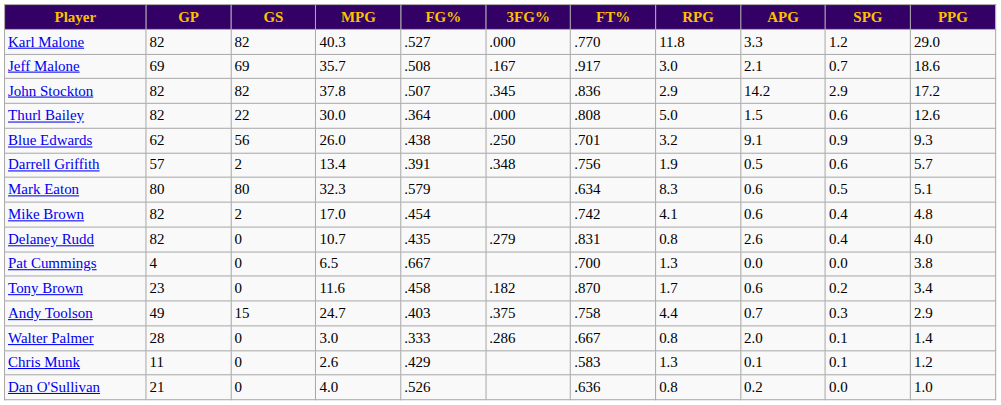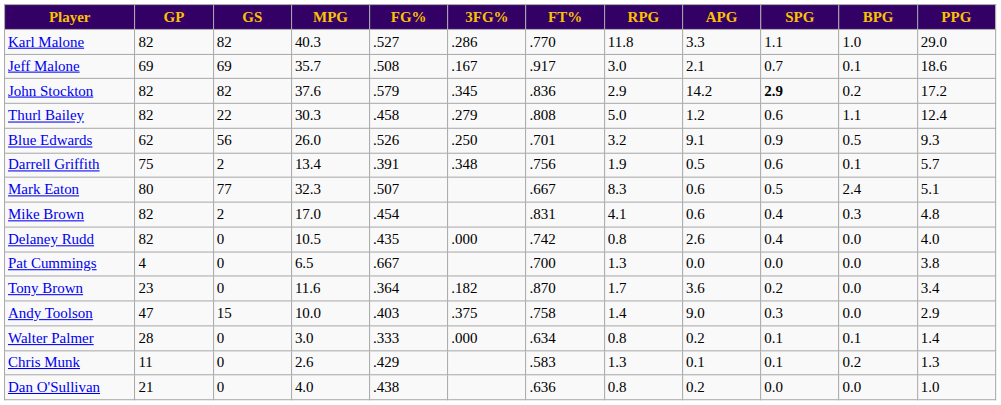 <table class="wikitable sortable" style="font-size: 90%">
 <tr>
 <th style="background:#306; color:#FCC200" width="10%">Player</th>
 <th style="background:#306; color:#FCC200" width="6%">GP</th>
 <th style="background:#306; color:#FCC200" width="6%">GS</th>
 <th style="background:#306; color:#FCC200" width="6%">MPG</th>
 <th style="background:#306; color:#FCC200" width="6%">FG%</th>
 <th style="background:#306; color:#FCC200" width="6%">3FG%</th>
 <th style="background:#306; color:#FCC200" width="6%">FT%</th>
 <th style="background:#306; color:#FCC200" width="6%">RPG</th>
 <th style="background:#306; color:#FCC200" width="6%">APG</th>
 <th style="background:#306; color:#FCC200" width="6%">SPG</th>
+<th style="background:#306; color:#FCC200" width="6%">BPG</th>
 <th style="background:#306; color:#FCC200" width="6%">PPG</th>
 </tr>
 <tr>
 <td><a href='#'>Karl Malone</a></td>
 <td>82</td>
 <td>82</td>
 <td>40.3</td>
 <td>.527</td>
-<td>.000</td>
+<td>.286</td>
 <td>.770</td>
 <td>11.8</td>
 <td>3.3</td>
-<td>1.2</td>
+<td>1.1</td>
+<td>1.0</td>
 <td>29.0</td>
 </tr>
 <tr>
 <td><a href='#'>Jeff Malone</a></td>
 <td>69</td>
 <td>69</td>
 <td>35.7</td>
 <td>.508</td>
 <td>.167</td>
 <td>.917</td>
 <td>3.0</td>
 <td>2.1</td>
 <td>0.7</td>
+<td>0.1</td>
 <td>18.6</td>
 </tr>
 <tr>
 <td><a href='#'>John Stockton</a></td>
 <td>82</td>
 <td>82</td>
-<td>37.8</td>
-<td>.507</td>
+<td>37.6</td>
+<td>.579</td>
 <td>.345</td>
 <td>.836</td>
 <td>2.9</td>
 <td>14.2</td>
-<td>2.9</td>
+<td><strong>2.9</strong></td>
+<td>0.2</td>
 <td>17.2</td>
 </tr>
 <tr>
 <td><a href='#'>Thurl Bailey</a></td>
 <td>82</td>
 <td>22</td>
-<td>30.0</td>
-<td>.364</td>
-<td>.000</td>
+<td>30.3</td>
+<td>.458</td>
+<td>.279</td>
 <td>.808</td>
 <td>5.0</td>
-<td>1.5</td>
+<td>1.2</td>
 <td>0.6</td>
-<td>12.6</td>
+<td>1.1</td>
+<td>12.4</td>
 </tr>
 <tr>
 <td><a href='#'>Blue Edwards</a></td>
 <td>62</td>
 <td>56</td>
 <td>26.0</td>
-<td>.438</td>
+<td>.526</td>
 <td>.250</td>
 <td>.701</td>
 <td>3.2</td>
 <td>9.1</td>
 <td>0.9</td>
+<td>0.5</td>
 <td>9.3</td>
 </tr>
 <tr>
 <td><a href='#'>Darrell Griffith</a></td>
-<td>57</td>
+<td>75</td>
 <td>2</td>
 <td>13.4</td>
 <td>.391</td>
 <td>.348</td>
 <td>.756</td>
 <td>1.9</td>
 <td>0.5</td>
 <td>0.6</td>
+<td>0.1</td>
 <td>5.7</td>
 </tr>
 <tr>
 <td><a href='#'>Mark Eaton</a></td>
 <td>80</td>
-<td>80</td>
+<td>77</td>
 <td>32.3</td>
-<td>.579</td>
+<td>.507</td>
 <td></td>
-<td>.634</td>
+<td>.667</td>
 <td>8.3</td>
 <td>0.6</td>
 <td>0.5</td>
+<td>2.4</td>
 <td>5.1</td>
 </tr>
 <tr>
 <td><a href='#'>Mike Brown</a></td>
 <td>82</td>
 <td>2</td>
 <td>17.0</td>
 <td>.454</td>
 <td></td>
-<td>.742</td>
+<td>.831</td>
 <td>4.1</td>
 <td>0.6</td>
 <td>0.4</td>
+<td>0.3</td>
 <td>4.8</td>
 </tr>
 <tr>
 <td><a href='#'>Delaney Rudd</a></td>
 <td>82</td>
 <td>0</td>
-<td>10.7</td>
+<td>10.5</td>
 <td>.435</td>
-<td>.279</td>
-<td>.831</td>
+<td>.000</td>
+<td>.742</td>
 <td>0.8</td>
 <td>2.6</td>
 <td>0.4</td>
+<td>0.0</td>
 <td>4.0</td>
 </tr>
 <tr>
 <td><a href='#'>Pat Cummings</a></td>
 <td>4</td>
 <td>0</td>
 <td>6.5</td>
 <td>.667</td>
 <td></td>
 <td>.700</td>
 <td>1.3</td>
 <td>0.0</td>
 <td>0.0</td>
+<td>0.0</td>
 <td>3.8</td>
 </tr>
 <tr>
 <td><a href='#'>Tony Brown</a></td>
 <td>23</td>
 <td>0</td>
 <td>11.6</td>
-<td>.458</td>
+<td>.364</td>
 <td>.182</td>
 <td>.870</td>
 <td>1.7</td>
-<td>0.6</td>
+<td>3.6</td>
 <td>0.2</td>
+<td>0.0</td>
 <td>3.4</td>
 </tr>
 <tr>
 <td><a href='#'>Andy Toolson</a></td>
-<td>49</td>
+<td>47</td>
 <td>15</td>
-<td>24.7</td>
+<td>10.0</td>
 <td>.403</td>
 <td>.375</td>
 <td>.758</td>
-<td>4.4</td>
-<td>0.7</td>
+<td>1.4</td>
+<td>9.0</td>
 <td>0.3</td>
+<td>0.0</td>
 <td>2.9</td>
 </tr>
 <tr>
 <td><a href='#'>Walter Palmer</a></td>
 <td>28</td>
 <td>0</td>
 <td>3.0</td>
 <td>.333</td>
-<td>.286</td>
-<td>.667</td>
+<td>.000</td>
+<td>.634</td>
 <td>0.8</td>
-<td>2.0</td>
+<td>0.2</td>
+<td>0.1</td>
 <td>0.1</td>
 <td>1.4</td>
 </tr>
 <tr>
 <td><a href='#'>Chris Munk</a></td>
 <td>11</td>
 <td>0</td>
 <td>2.6</td>
 <td>.429</td>
 <td></td>
 <td>.583</td>
 <td>1.3</td>
 <td>0.1</td>
 <td>0.1</td>
-<td>1.2</td>
+<td>0.2</td>
+<td>1.3</td>
 </tr>
 <tr>
 <td><a href='#'>Dan O'Sullivan</a></td>
 <td>21</td>
 <td>0</td>
 <td>4.0</td>
-<td>.526</td>
+<td>.438</td>
 <td></td>
 <td>.636</td>
 <td>0.8</td>
 <td>0.2</td>
 <td>0.0</td>
+<td>0.0</td>
 <td>1.0</td>
 </tr>
 </table>
